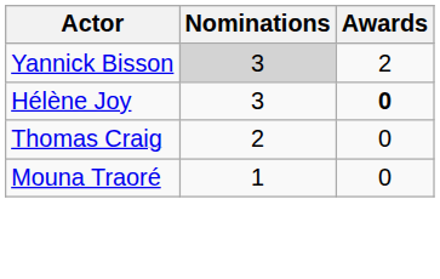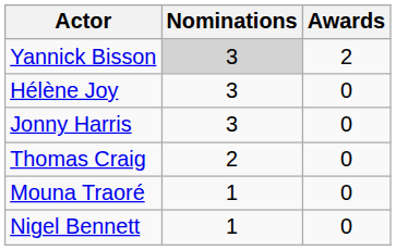 <table class="wikitable" style="text-align:center">
 <tr bgcolor="#CCCCCC">
 <th>Actor</th>
 <th>Nominations</th>
 <th>Awards</th>
 </tr>
 <tr>
 <td align="left"><a href='#'>Yannick Bisson</a></td>
 <td style="background: lightgrey;">3</td>
 <td>2</td>
 </tr>
 <tr>
 <td align="left"><a href='#'>Hélène Joy</a></td>
 <td>3</td>
-<td><strong>0</strong></td>
+<td>0</td>
+</tr>
+<tr>
+<td align="left"><a href='#'>Jonny Harris</a></td>
+<td>3</td>
+<td>0</td>
 </tr>
 <tr>
 <td align="left"><a href='#'>Thomas Craig</a></td>
 <td>2</td>
 <td>0</td>
 </tr>
 <tr>
 <td align="left"><a href='#'>Mouna Traoré</a></td>
 <td>1</td>
 <td>0</td>
 </tr>
+<tr>
+<td align="left"><a href='#'>Nigel Bennett</a></td>
+<td>1</td>
+<td>0</td>
+</tr>
 </table>
